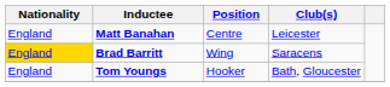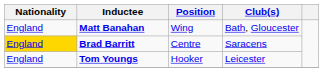 <table class="wikitable">
 <tr>
 <th width=110>Nationality</th>
 <th width=140>Inductee</th>
 <th width=80><a href='#'>Position</a></th>
 <th width=120><a href='#'>Club(s)</a></th>
 <th width=20></th>
 </tr>
 <tr>
 <td> <a href='#'>England</a></td>
 <td><strong><a href='#'>Matt Banahan</a></strong></td>
-<td><a href='#'>Centre</a></td>
-<td><a href='#'>Leicester</a></td>
+<td><a href='#'>Wing</a></td>
+<td><a href='#'>Bath</a>, <a href='#'>Gloucester</a></td>
 <td rowspan=3></td>
 </tr>
 <tr>
 <td style="background: gold;"> <a href='#'>England</a></td>
 <td><strong><a href='#'>Brad Barritt</a></strong></td>
-<td><a href='#'>Wing</a></td>
+<td><a href='#'>Centre</a></td>
 <td><a href='#'>Saracens</a></td>
 </tr>
 <tr>
 <td> <a href='#'>England</a></td>
 <td><strong><a href='#'>Tom Youngs</a></strong></td>
 <td><a href='#'>Hooker</a></td>
-<td><a href='#'>Bath</a>, <a href='#'>Gloucester</a></td>
+<td><a href='#'>Leicester</a></td>
 </tr>
 <tr>
 </tr>
 </table>
